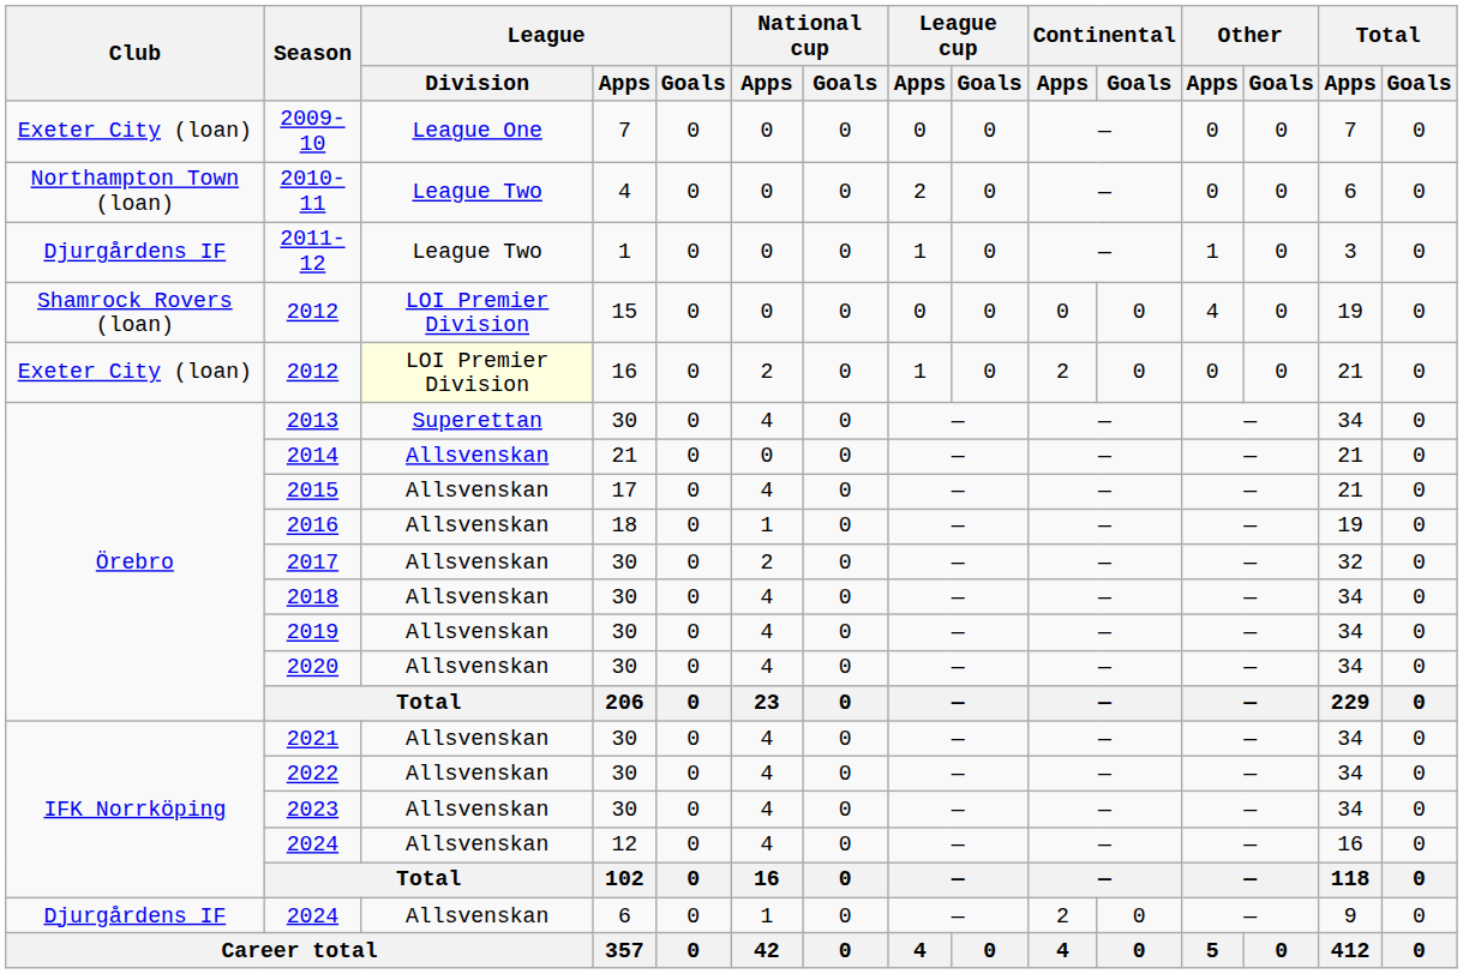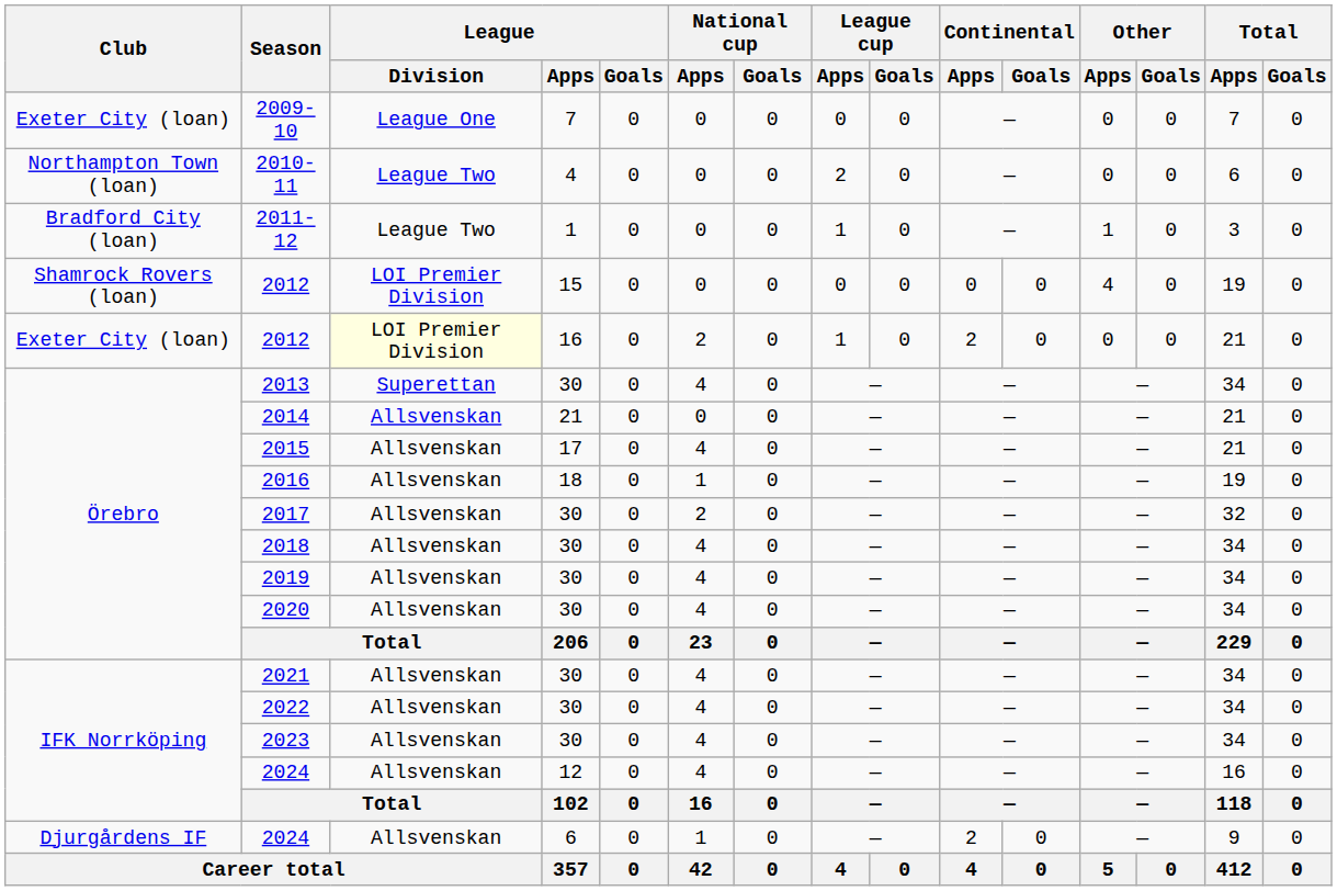 <table class="wikitable" style="text-align: center;">
 <tr>
 <th rowspan="2">Club</th>
 <th rowspan="2">Season</th>
 <th colspan="3">League</th>
 <th colspan="2">National cup</th>
 <th colspan="2">League cup</th>
 <th colspan="2">Continental</th>
 <th colspan="2">Other</th>
 <th colspan="2">Total</th>
 </tr>
 <tr>
 <th>Division</th>
 <th>Apps</th>
 <th>Goals</th>
 <th>Apps</th>
 <th>Goals</th>
 <th>Apps</th>
 <th>Goals</th>
 <th>Apps</th>
 <th>Goals</th>
 <th>Apps</th>
 <th>Goals</th>
 <th>Apps</th>
 <th>Goals</th>
 </tr>
 <tr>
 <td><a href='#'>Exeter City</a> (loan)</td>
 <td><a href='#'>2009-10</a></td>
 <td><a href='#'>League One</a></td>
 <td>7</td>
 <td>0</td>
 <td>0</td>
 <td>0</td>
 <td>0</td>
 <td>0</td>
 <td colspan="2">—</td>
 <td>0</td>
 <td>0</td>
 <td>7</td>
 <td>0</td>
 </tr>
 <tr>
 <td><a href='#'>Northampton Town</a> (loan)</td>
 <td><a href='#'>2010-11</a></td>
 <td><a href='#'>League Two</a></td>
 <td>4</td>
 <td>0</td>
 <td>0</td>
 <td>0</td>
 <td>2</td>
 <td>0</td>
 <td colspan="2">—</td>
 <td>0</td>
 <td>0</td>
 <td>6</td>
 <td>0</td>
 </tr>
 <tr>
-<td><a href='#'>Djurgårdens IF</a></td>
+<td><a href='#'>Bradford City</a> (loan)</td>
 <td><a href='#'>2011-12</a></td>
 <td>League Two</td>
 <td>1</td>
 <td>0</td>
 <td>0</td>
 <td>0</td>
 <td>1</td>
 <td>0</td>
 <td colspan="2">—</td>
 <td>1</td>
 <td>0</td>
 <td>3</td>
 <td>0</td>
 </tr>
 <tr>
 <td><a href='#'>Shamrock Rovers</a> (loan)</td>
 <td><a href='#'>2012</a></td>
 <td><a href='#'>LOI Premier Division</a></td>
 <td>15</td>
 <td>0</td>
 <td>0</td>
 <td>0</td>
 <td>0</td>
 <td>0</td>
 <td>0</td>
 <td>0</td>
 <td>4</td>
 <td>0</td>
 <td>19</td>
 <td>0</td>
 </tr>
 <tr>
 <td><a href='#'>Exeter City</a> (loan)</td>
 <td><a href='#'>2012</a></td>
 <td style="background: lightyellow;">LOI Premier Division</td>
 <td>16</td>
 <td>0</td>
 <td>2</td>
 <td>0</td>
 <td>1</td>
 <td>0</td>
 <td>2</td>
 <td>0</td>
 <td>0</td>
 <td>0</td>
 <td>21</td>
 <td>0</td>
 </tr>
 <tr>
 <td rowspan="9"><a href='#'>Örebro</a></td>
 <td><a href='#'>2013</a></td>
 <td><a href='#'>Superettan</a></td>
 <td>30</td>
 <td>0</td>
 <td>4</td>
 <td>0</td>
 <td colspan="2">—</td>
 <td colspan="2">—</td>
 <td colspan="2">—</td>
 <td>34</td>
 <td>0</td>
 </tr>
 <tr>
 <td><a href='#'>2014</a></td>
 <td><a href='#'>Allsvenskan</a></td>
 <td>21</td>
 <td>0</td>
 <td>0</td>
 <td>0</td>
 <td colspan="2">—</td>
 <td colspan="2">—</td>
 <td colspan="2">—</td>
 <td>21</td>
 <td>0</td>
 </tr>
 <tr>
 <td><a href='#'>2015</a></td>
 <td>Allsvenskan</td>
 <td>17</td>
 <td>0</td>
 <td>4</td>
 <td>0</td>
 <td colspan="2">—</td>
 <td colspan="2">—</td>
 <td colspan="2">—</td>
 <td>21</td>
 <td>0</td>
 </tr>
 <tr>
 <td><a href='#'>2016</a></td>
 <td>Allsvenskan</td>
 <td>18</td>
 <td>0</td>
 <td>1</td>
 <td>0</td>
 <td colspan="2">—</td>
 <td colspan="2">—</td>
 <td colspan="2">—</td>
 <td>19</td>
 <td>0</td>
 </tr>
 <tr>
 <td><a href='#'>2017</a></td>
 <td>Allsvenskan</td>
 <td>30</td>
 <td>0</td>
 <td>2</td>
 <td>0</td>
 <td colspan="2">—</td>
 <td colspan="2">—</td>
 <td colspan="2">—</td>
 <td>32</td>
 <td>0</td>
 </tr>
 <tr>
 <td><a href='#'>2018</a></td>
 <td>Allsvenskan</td>
 <td>30</td>
 <td>0</td>
 <td>4</td>
 <td>0</td>
 <td colspan="2">—</td>
 <td colspan="2">—</td>
 <td colspan="2">—</td>
 <td>34</td>
 <td>0</td>
 </tr>
 <tr>
 <td><a href='#'>2019</a></td>
 <td>Allsvenskan</td>
 <td>30</td>
 <td>0</td>
 <td>4</td>
 <td>0</td>
 <td colspan="2">—</td>
 <td colspan="2">—</td>
 <td colspan="2">—</td>
 <td>34</td>
 <td>0</td>
 </tr>
 <tr>
 <td><a href='#'>2020</a></td>
 <td>Allsvenskan</td>
 <td>30</td>
 <td>0</td>
 <td>4</td>
 <td>0</td>
 <td colspan="2">—</td>
 <td colspan="2">—</td>
 <td colspan="2">—</td>
 <td>34</td>
 <td>0</td>
 </tr>
 <tr>
 <th colspan="2">Total</th>
 <th>206</th>
 <th>0</th>
 <th>23</th>
 <th>0</th>
 <th colspan="2">—</th>
 <th colspan="2">—</th>
 <th colspan="2">—</th>
 <th>229</th>
 <th>0</th>
 </tr>
 <tr>
 <td rowspan="5"><a href='#'>IFK Norrköping</a></td>
 <td><a href='#'>2021</a></td>
 <td>Allsvenskan</td>
 <td>30</td>
 <td>0</td>
 <td>4</td>
 <td>0</td>
 <td colspan="2">—</td>
 <td colspan="2">—</td>
 <td colspan="2">—</td>
 <td>34</td>
 <td>0</td>
 </tr>
 <tr>
 <td><a href='#'>2022</a></td>
 <td>Allsvenskan</td>
 <td>30</td>
 <td>0</td>
 <td>4</td>
 <td>0</td>
 <td colspan="2">—</td>
 <td colspan="2">—</td>
 <td colspan="2">—</td>
 <td>34</td>
 <td>0</td>
 </tr>
 <tr>
 <td><a href='#'>2023</a></td>
 <td>Allsvenskan</td>
 <td>30</td>
 <td>0</td>
 <td>4</td>
 <td>0</td>
 <td colspan="2">—</td>
 <td colspan="2">—</td>
 <td colspan="2">—</td>
 <td>34</td>
 <td>0</td>
 </tr>
 <tr>
 <td><a href='#'>2024</a></td>
 <td>Allsvenskan</td>
 <td>12</td>
 <td>0</td>
 <td>4</td>
 <td>0</td>
 <td colspan="2">—</td>
 <td colspan="2">—</td>
 <td colspan="2">—</td>
 <td>16</td>
 <td>0</td>
 </tr>
 <tr>
 <th colspan="2">Total</th>
 <th>102</th>
 <th>0</th>
 <th>16</th>
 <th>0</th>
 <th colspan="2">—</th>
 <th colspan="2">—</th>
 <th colspan="2">—</th>
 <th>118</th>
 <th>0</th>
 </tr>
 <tr>
 <td><a href='#'>Djurgårdens IF</a></td>
 <td><a href='#'>2024</a></td>
 <td>Allsvenskan</td>
 <td>6</td>
 <td>0</td>
 <td>1</td>
 <td>0</td>
 <td colspan="2">—</td>
 <td>2</td>
 <td>0</td>
 <td colspan="2">—</td>
 <td>9</td>
 <td>0</td>
 </tr>
 <tr>
 <th colspan="3">Career total</th>
 <th>357</th>
 <th>0</th>
 <th>42</th>
 <th>0</th>
 <th>4</th>
 <th>0</th>
 <th>4</th>
 <th>0</th>
 <th>5</th>
 <th>0</th>
 <th>412</th>
 <th>0</th>
 </tr>
 </table>
